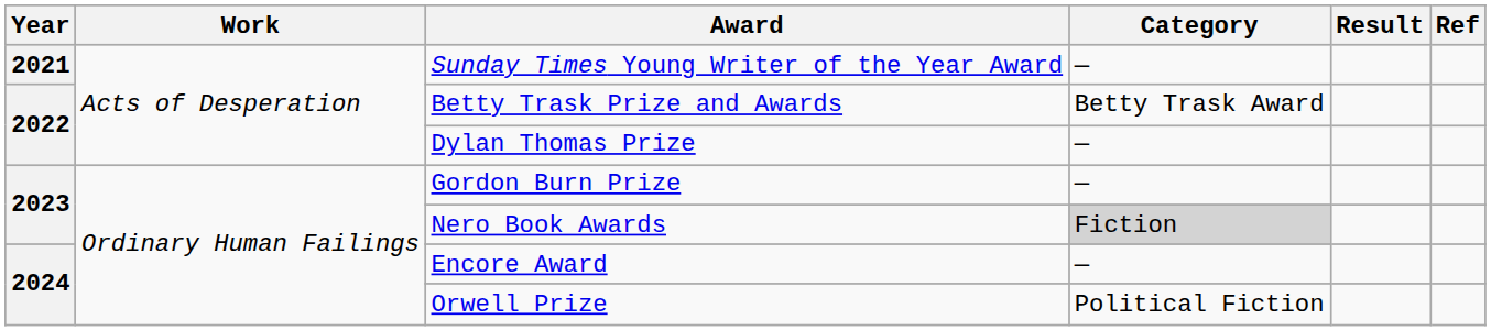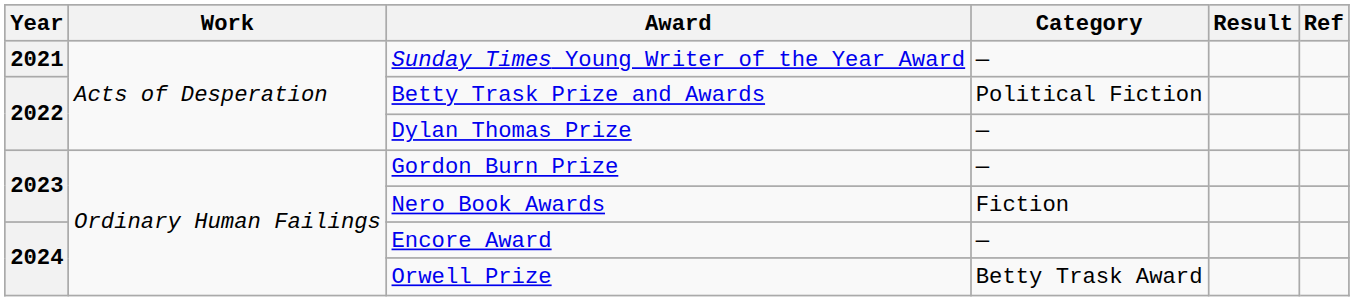 <table class="wikitable sortable">
 <tr>
 <th>Year</th>
 <th>Work</th>
 <th>Award</th>
 <th>Category</th>
 <th>Result</th>
 <th>Ref</th>
 </tr>
 <tr>
 <th>2021</th>
 <td rowspan="3"><em>Acts of Desperation</em></td>
 <td><a href='#'><em>Sunday Times</em> Young Writer of the Year Award</a></td>
 <td>—</td>
 <td></td>
 <td></td>
 </tr>
 <tr>
 <th rowspan="2">2022</th>
 <td><a href='#'>Betty Trask Prize and Awards</a></td>
-<td>Betty Trask Award</td>
+<td>Political Fiction</td>
 <td></td>
 <td></td>
 </tr>
 <tr>
 <td><a href='#'>Dylan Thomas Prize</a></td>
 <td>—</td>
 <td></td>
 <td></td>
 </tr>
 <tr>
 <th rowspan="2">2023</th>
 <td rowspan="4"><em>Ordinary Human Failings</em></td>
 <td><a href='#'>Gordon Burn Prize</a></td>
 <td>—</td>
 <td></td>
 <td></td>
 </tr>
 <tr>
 <td><a href='#'>Nero Book Awards</a></td>
-<td style="background: lightgrey;">Fiction</td>
+<td>Fiction</td>
 <td></td>
 <td></td>
 </tr>
 <tr>
 <th rowspan="2">2024</th>
 <td><a href='#'>Encore Award</a></td>
 <td>—</td>
 <td></td>
 <td></td>
 </tr>
 <tr>
 <td><a href='#'>Orwell Prize</a></td>
-<td>Political Fiction</td>
+<td>Betty Trask Award</td>
 <td></td>
 <td></td>
 </tr>
 </table>
